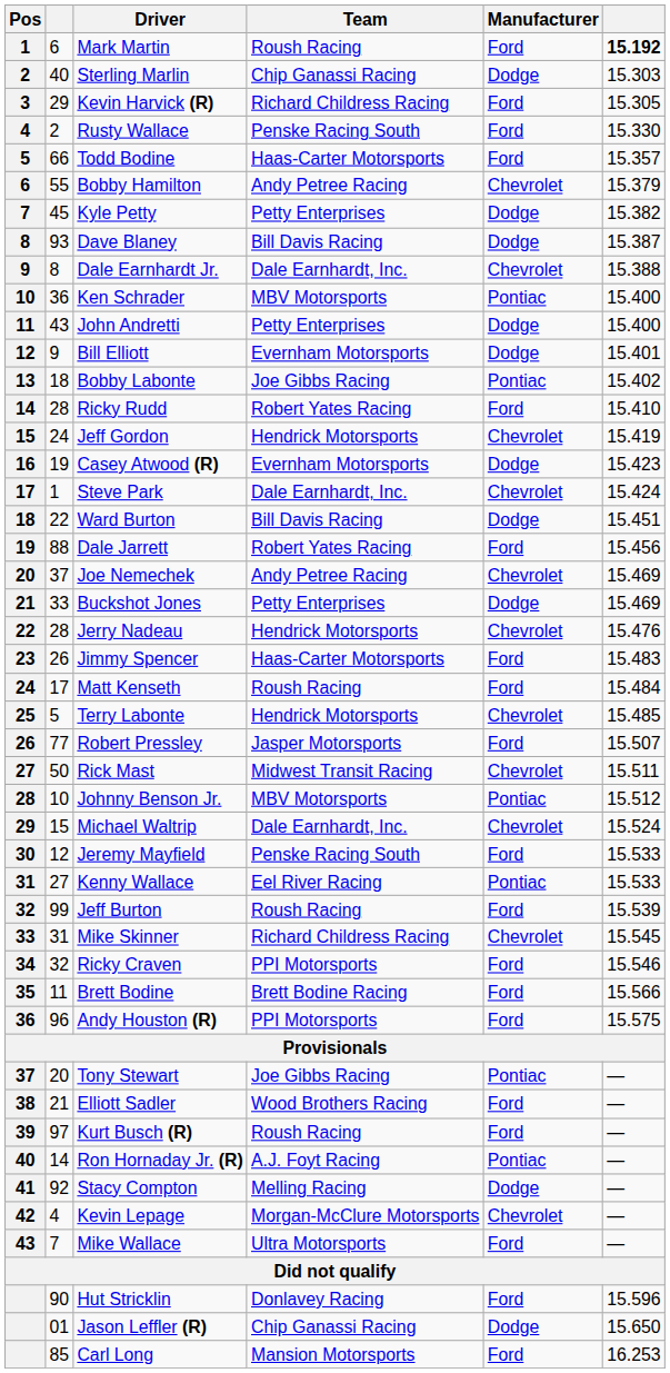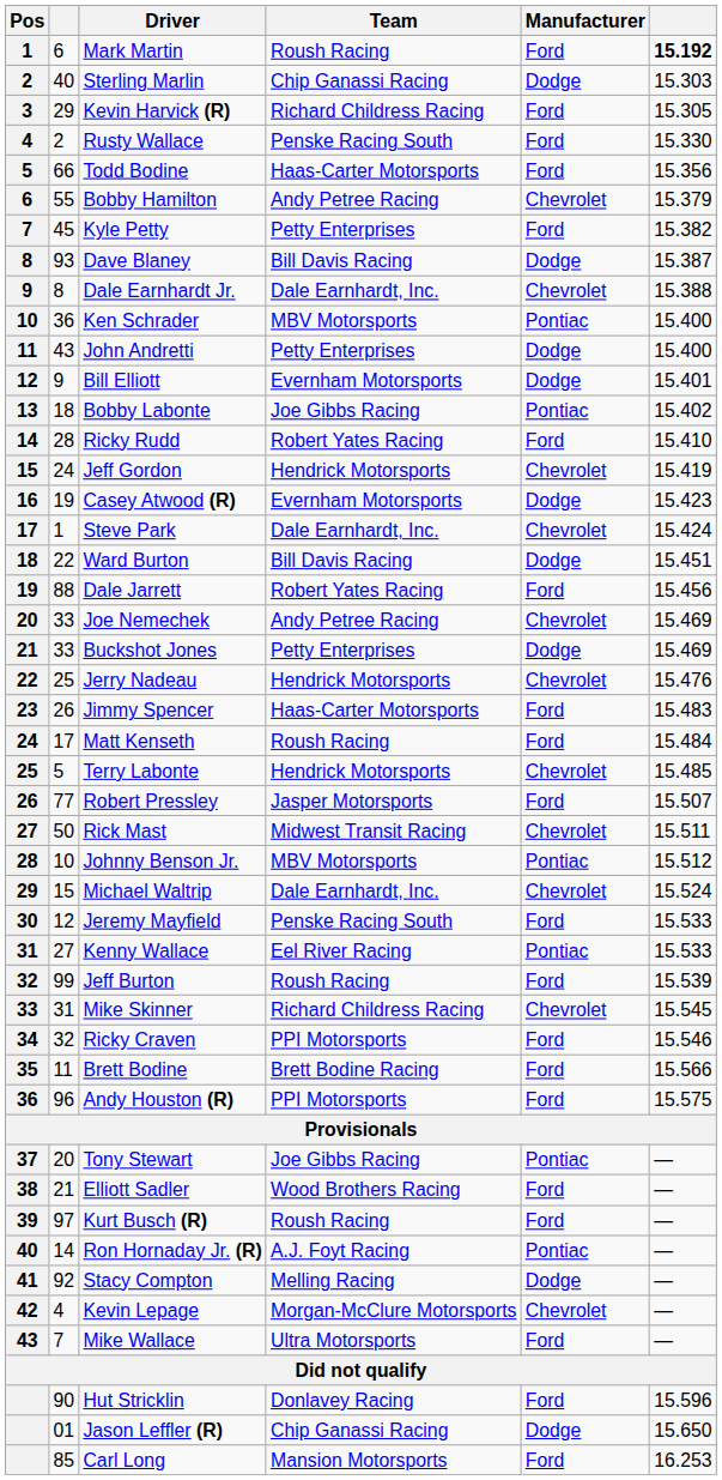 <table class="wikitable" style="font-size:95%">
 <tr>
 <th>Pos</th>
 <th></th>
 <th>Driver</th>
 <th>Team</th>
 <th>Manufacturer</th>
 <th></th>
 </tr>
 <tr>
 <th>1</th>
 <td>6</td>
 <td><a href='#'>Mark Martin</a></td>
 <td><a href='#'>Roush Racing</a></td>
 <td><a href='#'>Ford</a></td>
 <td><strong>15.192</strong></td>
 </tr>
 <tr>
 <th>2</th>
 <td>40</td>
 <td><a href='#'>Sterling Marlin</a></td>
 <td><a href='#'>Chip Ganassi Racing</a></td>
 <td><a href='#'>Dodge</a></td>
 <td>15.303</td>
 </tr>
 <tr>
 <th>3</th>
 <td>29</td>
 <td><a href='#'>Kevin Harvick</a> <strong>(R)</strong></td>
 <td><a href='#'>Richard Childress Racing</a></td>
 <td><a href='#'>Ford</a></td>
 <td>15.305</td>
 </tr>
 <tr>
 <th>4</th>
 <td>2</td>
 <td><a href='#'>Rusty Wallace</a></td>
 <td><a href='#'>Penske Racing South</a></td>
 <td><a href='#'>Ford</a></td>
 <td>15.330</td>
 </tr>
 <tr>
 <th>5</th>
 <td>66</td>
 <td><a href='#'>Todd Bodine</a></td>
 <td><a href='#'>Haas-Carter Motorsports</a></td>
 <td><a href='#'>Ford</a></td>
-<td>15.357</td>
+<td>15.356</td>
 </tr>
 <tr>
 <th>6</th>
 <td>55</td>
 <td><a href='#'>Bobby Hamilton</a></td>
 <td><a href='#'>Andy Petree Racing</a></td>
 <td><a href='#'>Chevrolet</a></td>
 <td>15.379</td>
 </tr>
 <tr>
 <th>7</th>
 <td>45</td>
 <td><a href='#'>Kyle Petty</a></td>
 <td><a href='#'>Petty Enterprises</a></td>
-<td><a href='#'>Dodge</a></td>
+<td><a href='#'>Ford</a></td>
 <td>15.382</td>
 </tr>
 <tr>
 <th>8</th>
 <td>93</td>
 <td><a href='#'>Dave Blaney</a></td>
 <td><a href='#'>Bill Davis Racing</a></td>
 <td><a href='#'>Dodge</a></td>
 <td>15.387</td>
 </tr>
 <tr>
 <th>9</th>
 <td>8</td>
 <td><a href='#'>Dale Earnhardt Jr.</a></td>
 <td><a href='#'>Dale Earnhardt, Inc.</a></td>
 <td><a href='#'>Chevrolet</a></td>
 <td>15.388</td>
 </tr>
 <tr>
 <th>10</th>
 <td>36</td>
 <td><a href='#'>Ken Schrader</a></td>
 <td><a href='#'>MBV Motorsports</a></td>
 <td><a href='#'>Pontiac</a></td>
 <td>15.400</td>
 </tr>
 <tr>
 <th>11</th>
 <td>43</td>
 <td><a href='#'>John Andretti</a></td>
 <td><a href='#'>Petty Enterprises</a></td>
 <td><a href='#'>Dodge</a></td>
 <td>15.400</td>
 </tr>
 <tr>
 <th>12</th>
 <td>9</td>
 <td><a href='#'>Bill Elliott</a></td>
 <td><a href='#'>Evernham Motorsports</a></td>
 <td><a href='#'>Dodge</a></td>
 <td>15.401</td>
 </tr>
 <tr>
 <th>13</th>
 <td>18</td>
 <td><a href='#'>Bobby Labonte</a></td>
 <td><a href='#'>Joe Gibbs Racing</a></td>
 <td><a href='#'>Pontiac</a></td>
 <td>15.402</td>
 </tr>
 <tr>
 <th>14</th>
 <td>28</td>
 <td><a href='#'>Ricky Rudd</a></td>
 <td><a href='#'>Robert Yates Racing</a></td>
 <td><a href='#'>Ford</a></td>
 <td>15.410</td>
 </tr>
 <tr>
 <th>15</th>
 <td>24</td>
 <td><a href='#'>Jeff Gordon</a></td>
 <td><a href='#'>Hendrick Motorsports</a></td>
 <td><a href='#'>Chevrolet</a></td>
 <td>15.419</td>
 </tr>
 <tr>
 <th>16</th>
 <td>19</td>
 <td><a href='#'>Casey Atwood</a> <strong>(R)</strong></td>
 <td><a href='#'>Evernham Motorsports</a></td>
 <td><a href='#'>Dodge</a></td>
 <td>15.423</td>
 </tr>
 <tr>
 <th>17</th>
 <td>1</td>
 <td><a href='#'>Steve Park</a></td>
 <td><a href='#'>Dale Earnhardt, Inc.</a></td>
 <td><a href='#'>Chevrolet</a></td>
 <td>15.424</td>
 </tr>
 <tr>
 <th>18</th>
 <td>22</td>
 <td><a href='#'>Ward Burton</a></td>
 <td><a href='#'>Bill Davis Racing</a></td>
 <td><a href='#'>Dodge</a></td>
 <td>15.451</td>
 </tr>
 <tr>
 <th>19</th>
 <td>88</td>
 <td><a href='#'>Dale Jarrett</a></td>
 <td><a href='#'>Robert Yates Racing</a></td>
 <td><a href='#'>Ford</a></td>
 <td>15.456</td>
 </tr>
 <tr>
 <th>20</th>
-<td>37</td>
+<td>33</td>
 <td><a href='#'>Joe Nemechek</a></td>
 <td><a href='#'>Andy Petree Racing</a></td>
 <td><a href='#'>Chevrolet</a></td>
 <td>15.469</td>
 </tr>
 <tr>
 <th>21</th>
 <td>33</td>
 <td><a href='#'>Buckshot Jones</a></td>
 <td><a href='#'>Petty Enterprises</a></td>
 <td><a href='#'>Dodge</a></td>
 <td>15.469</td>
 </tr>
 <tr>
 <th>22</th>
-<td>28</td>
+<td>25</td>
 <td><a href='#'>Jerry Nadeau</a></td>
 <td><a href='#'>Hendrick Motorsports</a></td>
 <td><a href='#'>Chevrolet</a></td>
 <td>15.476</td>
 </tr>
 <tr>
 <th>23</th>
 <td>26</td>
 <td><a href='#'>Jimmy Spencer</a></td>
 <td><a href='#'>Haas-Carter Motorsports</a></td>
 <td><a href='#'>Ford</a></td>
 <td>15.483</td>
 </tr>
 <tr>
 <th>24</th>
 <td>17</td>
 <td><a href='#'>Matt Kenseth</a></td>
 <td><a href='#'>Roush Racing</a></td>
 <td><a href='#'>Ford</a></td>
 <td>15.484</td>
 </tr>
 <tr>
 <th>25</th>
 <td>5</td>
 <td><a href='#'>Terry Labonte</a></td>
 <td><a href='#'>Hendrick Motorsports</a></td>
 <td><a href='#'>Chevrolet</a></td>
 <td>15.485</td>
 </tr>
 <tr>
 <th>26</th>
 <td>77</td>
 <td><a href='#'>Robert Pressley</a></td>
 <td><a href='#'>Jasper Motorsports</a></td>
 <td><a href='#'>Ford</a></td>
 <td>15.507</td>
 </tr>
 <tr>
 <th>27</th>
 <td>50</td>
 <td><a href='#'>Rick Mast</a></td>
 <td><a href='#'>Midwest Transit Racing</a></td>
 <td><a href='#'>Chevrolet</a></td>
 <td>15.511</td>
 </tr>
 <tr>
 <th>28</th>
 <td>10</td>
 <td><a href='#'>Johnny Benson Jr.</a></td>
 <td><a href='#'>MBV Motorsports</a></td>
 <td><a href='#'>Pontiac</a></td>
 <td>15.512</td>
 </tr>
 <tr>
 <th>29</th>
 <td>15</td>
 <td><a href='#'>Michael Waltrip</a></td>
 <td><a href='#'>Dale Earnhardt, Inc.</a></td>
 <td><a href='#'>Chevrolet</a></td>
 <td>15.524</td>
 </tr>
 <tr>
 <th>30</th>
 <td>12</td>
 <td><a href='#'>Jeremy Mayfield</a></td>
 <td><a href='#'>Penske Racing South</a></td>
 <td><a href='#'>Ford</a></td>
 <td>15.533</td>
 </tr>
 <tr>
 <th>31</th>
 <td>27</td>
 <td><a href='#'>Kenny Wallace</a></td>
 <td><a href='#'>Eel River Racing</a></td>
 <td><a href='#'>Pontiac</a></td>
 <td>15.533</td>
 </tr>
 <tr>
 <th>32</th>
 <td>99</td>
 <td><a href='#'>Jeff Burton</a></td>
 <td><a href='#'>Roush Racing</a></td>
 <td><a href='#'>Ford</a></td>
 <td>15.539</td>
 </tr>
 <tr>
 <th>33</th>
 <td>31</td>
 <td><a href='#'>Mike Skinner</a></td>
 <td><a href='#'>Richard Childress Racing</a></td>
 <td><a href='#'>Chevrolet</a></td>
 <td>15.545</td>
 </tr>
 <tr>
 <th>34</th>
 <td>32</td>
 <td><a href='#'>Ricky Craven</a></td>
 <td><a href='#'>PPI Motorsports</a></td>
 <td><a href='#'>Ford</a></td>
 <td>15.546</td>
 </tr>
 <tr>
 <th>35</th>
 <td>11</td>
 <td><a href='#'>Brett Bodine</a></td>
 <td><a href='#'>Brett Bodine Racing</a></td>
 <td><a href='#'>Ford</a></td>
 <td>15.566</td>
 </tr>
 <tr>
 <th>36</th>
 <td>96</td>
 <td><a href='#'>Andy Houston</a> <strong>(R)</strong></td>
 <td><a href='#'>PPI Motorsports</a></td>
 <td><a href='#'>Ford</a></td>
 <td>15.575</td>
 </tr>
 <tr>
 <th colspan="6">Provisionals</th>
 </tr>
 <tr>
 <th>37</th>
 <td>20</td>
 <td><a href='#'>Tony Stewart</a></td>
 <td><a href='#'>Joe Gibbs Racing</a></td>
 <td><a href='#'>Pontiac</a></td>
 <td>—</td>
 </tr>
 <tr>
 <th>38</th>
 <td>21</td>
 <td><a href='#'>Elliott Sadler</a></td>
 <td><a href='#'>Wood Brothers Racing</a></td>
 <td><a href='#'>Ford</a></td>
 <td>—</td>
 </tr>
 <tr>
 <th>39</th>
 <td>97</td>
 <td><a href='#'>Kurt Busch</a> <strong>(R)</strong></td>
 <td><a href='#'>Roush Racing</a></td>
 <td><a href='#'>Ford</a></td>
 <td>—</td>
 </tr>
 <tr>
 <th>40</th>
 <td>14</td>
 <td><a href='#'>Ron Hornaday Jr.</a> <strong>(R)</strong></td>
 <td><a href='#'>A.J. Foyt Racing</a></td>
 <td><a href='#'>Pontiac</a></td>
 <td>—</td>
 </tr>
 <tr>
 <th>41</th>
 <td>92</td>
 <td><a href='#'>Stacy Compton</a></td>
 <td><a href='#'>Melling Racing</a></td>
 <td><a href='#'>Dodge</a></td>
 <td>—</td>
 </tr>
 <tr>
 <th>42</th>
 <td>4</td>
 <td><a href='#'>Kevin Lepage</a></td>
 <td><a href='#'>Morgan-McClure Motorsports</a></td>
 <td><a href='#'>Chevrolet</a></td>
 <td>—</td>
 </tr>
 <tr>
 <th>43</th>
 <td>7</td>
 <td><a href='#'>Mike Wallace</a></td>
 <td><a href='#'>Ultra Motorsports</a></td>
 <td><a href='#'>Ford</a></td>
 <td>—</td>
 </tr>
 <tr>
 <th colspan="6">Did not qualify</th>
 </tr>
 <tr>
 <th></th>
 <td>90</td>
 <td><a href='#'>Hut Stricklin</a></td>
 <td><a href='#'>Donlavey Racing</a></td>
 <td><a href='#'>Ford</a></td>
 <td>15.596</td>
 </tr>
 <tr>
 <th></th>
 <td>01</td>
 <td><a href='#'>Jason Leffler</a> <strong>(R)</strong></td>
 <td><a href='#'>Chip Ganassi Racing</a></td>
 <td><a href='#'>Dodge</a></td>
 <td>15.650</td>
 </tr>
 <tr>
 <th></th>
 <td>85</td>
 <td><a href='#'>Carl Long</a></td>
 <td><a href='#'>Mansion Motorsports</a></td>
 <td><a href='#'>Ford</a></td>
 <td>16.253</td>
 </tr>
 </table>
